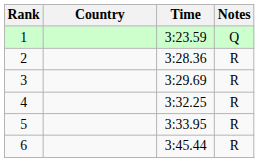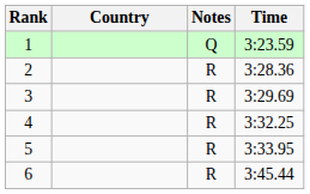 <table class="wikitable" style="text-align:center">
 <tr>
 <th>Rank</th>
 <th width=125>Country</th>
+<th>Notes</th>
 <th width=60>Time</th>
-<th>Notes</th>
 </tr>
 <tr bgcolor=#ccffcc>
 <td>1</td>
 <td style="text-align:left"></td>
+<td>Q</td>
 <td>3:23.59</td>
-<td>Q</td>
 </tr>
 <tr>
 <td>2</td>
 <td style="text-align:left"></td>
+<td>R</td>
 <td>3:28.36</td>
-<td>R</td>
 </tr>
 <tr>
 <td>3</td>
 <td style="text-align:left"></td>
+<td>R</td>
 <td>3:29.69</td>
-<td>R</td>
 </tr>
 <tr>
 <td>4</td>
 <td style="text-align:left"></td>
+<td>R</td>
 <td>3:32.25</td>
-<td>R</td>
 </tr>
 <tr>
 <td>5</td>
 <td style="text-align:left"></td>
+<td>R</td>
 <td>3:33.95</td>
-<td>R</td>
 </tr>
 <tr>
 <td>6</td>
 <td style="text-align:left"></td>
+<td>R</td>
 <td>3:45.44</td>
-<td>R</td>
 </tr>
 </table>
